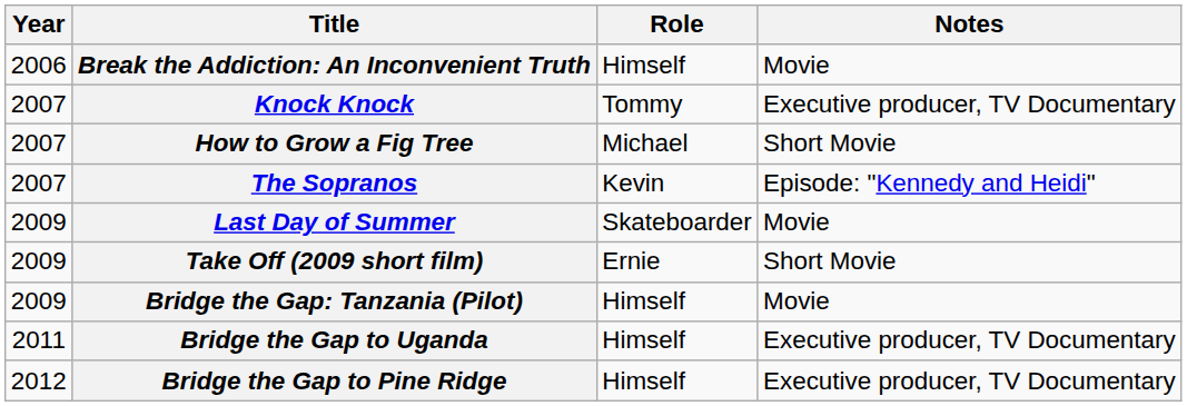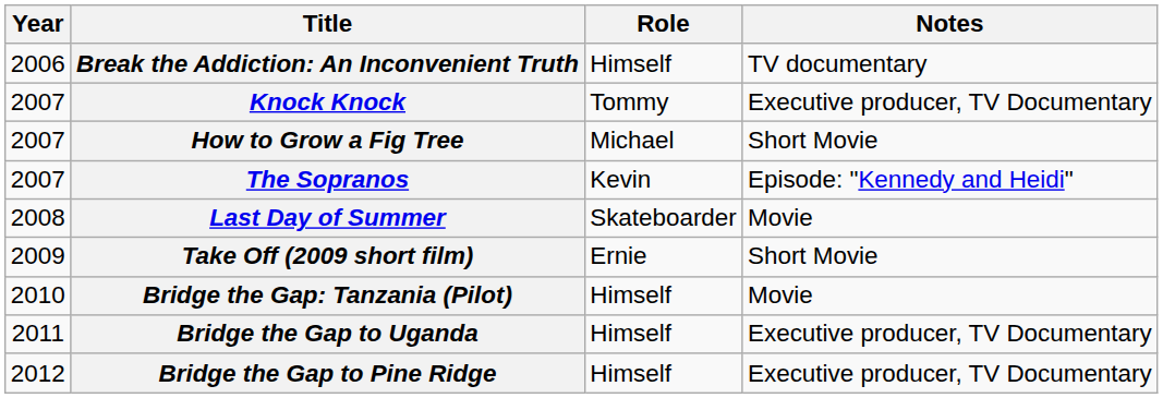 <table class="wikitable sortable plainrowheaders">
 <tr>
 <th scope="col">Year</th>
 <th scope="col">Title</th>
 <th scope="col">Role</th>
 <th scope="col" class="unsortable">Notes</th>
 </tr>
 <tr>
 <td style="text-align:center;">2006</td>
 <th scope="row"><em>Break the Addiction: An Inconvenient Truth</em></th>
 <td>Himself</td>
-<td>Movie</td>
+<td>TV documentary</td>
 </tr>
 <tr>
 <td style="text-align:center;">2007</td>
 <th scope="row"><em><a href='#'>Knock Knock</a></em></th>
 <td>Tommy</td>
 <td>Executive producer, TV Documentary</td>
 </tr>
 <tr>
 <td style="text-align:center;">2007</td>
 <th scope="row"><em>How to Grow a Fig Tree</em></th>
 <td>Michael</td>
 <td>Short Movie</td>
 </tr>
 <tr>
 <td style="text-align:center;">2007</td>
 <th scope="row"><em><a href='#'>The Sopranos</a></em></th>
 <td>Kevin</td>
 <td>Episode: "<a href='#'>Kennedy and Heidi</a>"</td>
 </tr>
 <tr>
-<td style="text-align:center;">2009</td>
+<td style="text-align:center;">2008</td>
 <th scope="row"><em><a href='#'>Last Day of Summer</a></em></th>
 <td>Skateboarder</td>
 <td>Movie</td>
 </tr>
 <tr>
 <td style="text-align:center;">2009</td>
 <th scope="row"><em>Take Off (2009 short film)</em></th>
 <td>Ernie</td>
 <td>Short Movie</td>
 </tr>
 <tr>
-<td style="text-align:center;">2009</td>
+<td style="text-align:center;">2010</td>
 <th scope="row"><em>Bridge the Gap: Tanzania (Pilot)</em></th>
 <td>Himself</td>
 <td>Movie</td>
 </tr>
 <tr>
 <td style="text-align:center;">2011</td>
 <th scope="row"><em>Bridge the Gap to Uganda</em></th>
 <td>Himself</td>
 <td>Executive producer, TV Documentary</td>
 </tr>
 <tr>
 <td style="text-align:center;">2012</td>
 <th scope="row"><em>Bridge the Gap to Pine Ridge</em></th>
 <td>Himself</td>
 <td>Executive producer, TV Documentary</td>
 </tr>
 </table>
